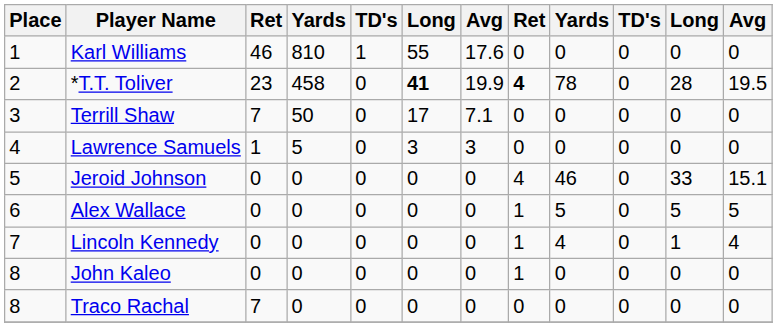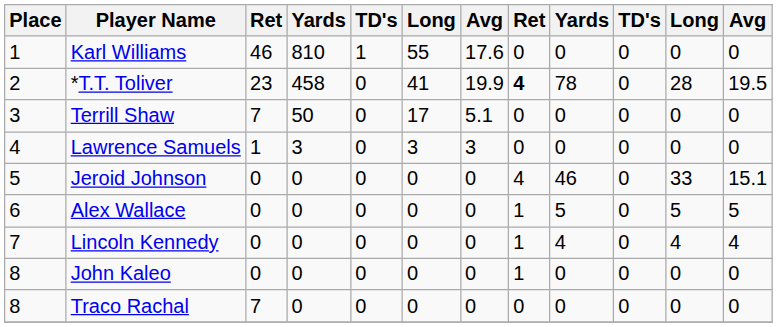 <table class="wikitable">
 <tr>
 <th>Place</th>
 <th>Player Name</th>
 <th>Ret</th>
 <th>Yards</th>
 <th>TD's</th>
 <th>Long</th>
 <th>Avg</th>
 <th>Ret</th>
 <th>Yards</th>
 <th>TD's</th>
 <th>Long</th>
 <th>Avg</th>
 </tr>
 <tr>
 <td>1</td>
 <td><a href='#'>Karl Williams</a></td>
 <td>46</td>
 <td>810</td>
 <td>1</td>
 <td>55</td>
 <td>17.6</td>
 <td>0</td>
 <td>0</td>
 <td>0</td>
 <td>0</td>
 <td>0</td>
 </tr>
 <tr>
 <td>2</td>
 <td>*<a href='#'>T.T. Toliver</a></td>
 <td>23</td>
 <td>458</td>
 <td>0</td>
-<td><strong>41</strong></td>
+<td>41</td>
 <td>19.9</td>
 <td><strong>4</strong></td>
 <td>78</td>
 <td>0</td>
 <td>28</td>
 <td>19.5</td>
 </tr>
 <tr>
 <td>3</td>
 <td><a href='#'>Terrill Shaw</a></td>
 <td>7</td>
 <td>50</td>
 <td>0</td>
 <td>17</td>
-<td>7.1</td>
+<td>5.1</td>
 <td>0</td>
 <td>0</td>
 <td>0</td>
 <td>0</td>
 <td>0</td>
 </tr>
 <tr>
 <td>4</td>
 <td><a href='#'>Lawrence Samuels</a></td>
 <td>1</td>
-<td>5</td>
+<td>3</td>
 <td>0</td>
 <td>3</td>
 <td>3</td>
 <td>0</td>
 <td>0</td>
 <td>0</td>
 <td>0</td>
 <td>0</td>
 </tr>
 <tr>
 <td>5</td>
 <td><a href='#'>Jeroid Johnson</a></td>
 <td>0</td>
 <td>0</td>
 <td>0</td>
 <td>0</td>
 <td>0</td>
 <td>4</td>
 <td>46</td>
 <td>0</td>
 <td>33</td>
 <td>15.1</td>
 </tr>
 <tr>
 <td>6</td>
 <td><a href='#'>Alex Wallace</a></td>
 <td>0</td>
 <td>0</td>
 <td>0</td>
 <td>0</td>
 <td>0</td>
 <td>1</td>
 <td>5</td>
 <td>0</td>
 <td>5</td>
 <td>5</td>
 </tr>
 <tr>
 <td>7</td>
 <td><a href='#'>Lincoln Kennedy</a></td>
 <td>0</td>
 <td>0</td>
 <td>0</td>
 <td>0</td>
 <td>0</td>
 <td>1</td>
 <td>4</td>
 <td>0</td>
-<td>1</td>
+<td>4</td>
 <td>4</td>
 </tr>
 <tr>
 <td>8</td>
 <td><a href='#'>John Kaleo</a></td>
 <td>0</td>
 <td>0</td>
 <td>0</td>
 <td>0</td>
 <td>0</td>
 <td>1</td>
 <td>0</td>
 <td>0</td>
 <td>0</td>
 <td>0</td>
 </tr>
 <tr>
 <td>8</td>
 <td><a href='#'>Traco Rachal</a></td>
 <td>7</td>
 <td>0</td>
 <td>0</td>
 <td>0</td>
 <td>0</td>
 <td>0</td>
 <td>0</td>
 <td>0</td>
 <td>0</td>
 <td>0</td>
 </tr>
 <tr>
 </tr>
 </table>
